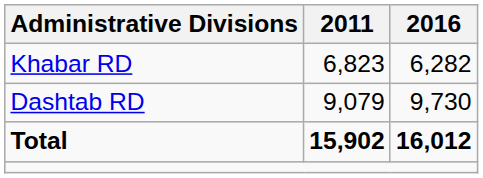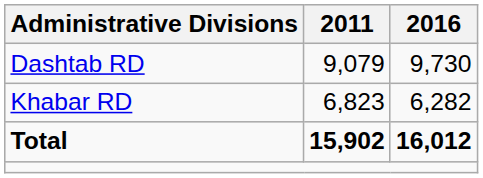 <table class="wikitable">
 <tr>
 <th>Administrative Divisions</th>
 <th>2011</th>
 <th>2016</th>
 </tr>
 <tr>
+<td><a href='#'>Dashtab RD</a></td>
+<td style="text-align: right;">9,079</td>
+<td style="text-align: right;">9,730</td>
+</tr>
+<tr>
 <td><a href='#'>Khabar RD</a></td>
 <td style="text-align: right;">6,823</td>
 <td style="text-align: right;">6,282</td>
-</tr>
-<tr>
-<td><a href='#'>Dashtab RD</a></td>
-<td style="text-align: right;">9,079</td>
-<td style="text-align: right;">9,730</td>
 </tr>
 <tr>
 <td><strong>Total</strong></td>
 <td style="text-align: right;"><strong>15,902</strong></td>
 <td style="text-align: right;"><strong>16,012</strong></td>
 </tr>
 <tr>
 <td colspan=3></td>
 </tr>
 </table>
